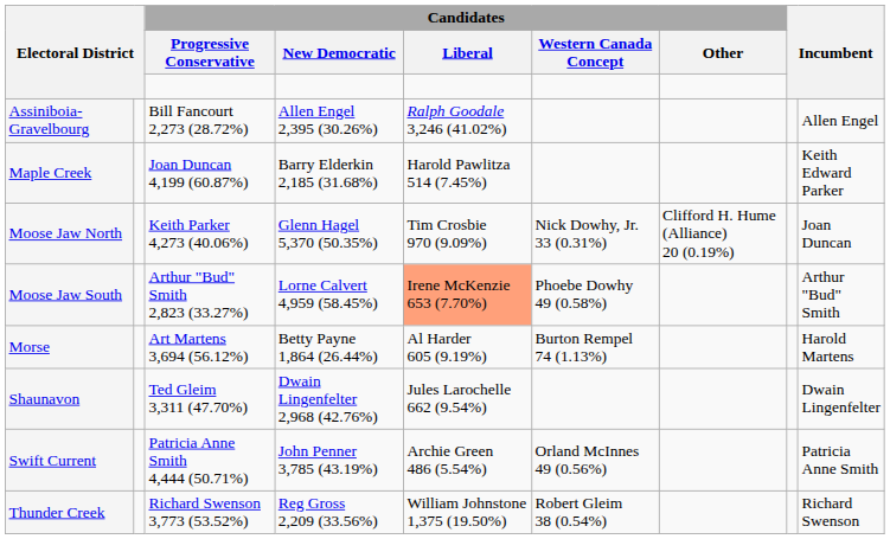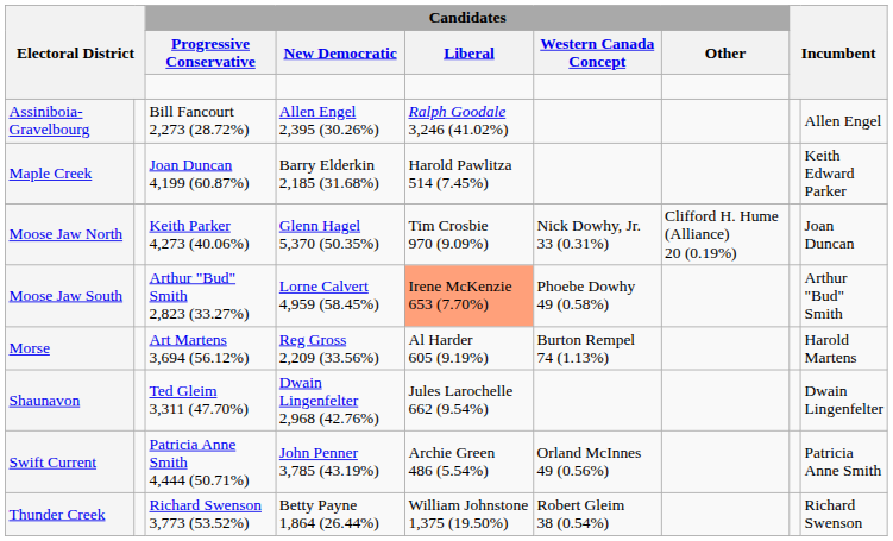 <table class="wikitable" style="width:100%">
 <tr>
 <th style="width:16%;" style="background:darkgrey;" rowspan=3 colspan=2>Electoral District</th>
 <th style="background:darkgrey;" colspan=5>Candidates</th>
 <th style="width:14%;" style="background:darkgrey;" rowspan=3 colspan=2>Incumbent</th>
 </tr>
 <tr>
 <th width=15%><a href='#'>Progressive Conservative</a></th>
 <th width=15%><a href='#'>New Democratic</a></th>
 <th width=15%><a href='#'>Liberal</a></th>
 <th width=15%><a href='#'>Western Canada Concept</a></th>
 <th width=15%>Other</th>
 </tr>
 <tr>
 <td width=15% > </td>
 <td width=15% > </td>
 <td width=15% > </td>
 <td width=15% > </td>
 <td width=15% > </td>
 </tr>
 <tr>
 <td bgcolor=whitesmoke><a href='#'>Assiniboia-Gravelbourg</a></td>
 <td> </td>
 <td>Bill Fancourt <br>2,273 (28.72%)</td>
 <td><a href='#'>Allen Engel</a> <br>2,395 (30.26%)</td>
 <td><em><a href='#'>Ralph Goodale</a></em> <br>3,246 (41.02%)</td>
 <td></td>
 <td></td>
 <td> </td>
 <td>Allen Engel</td>
 </tr>
 <tr>
 <td bgcolor=whitesmoke><a href='#'>Maple Creek</a></td>
 <td> </td>
 <td><a href='#'>Joan Duncan</a> <br>4,199 (60.87%)</td>
 <td>Barry Elderkin <br>2,185 (31.68%)</td>
 <td>Harold Pawlitza <br>514 (7.45%)</td>
 <td></td>
 <td></td>
 <td> </td>
 <td>Keith Edward Parker</td>
 </tr>
 <tr>
 <td bgcolor=whitesmoke><a href='#'>Moose Jaw North</a></td>
 <td> </td>
 <td><a href='#'>Keith Parker</a> <br>4,273 (40.06%)</td>
 <td><a href='#'>Glenn Hagel</a> <br>5,370 (50.35%)</td>
 <td>Tim Crosbie <br>970 (9.09%)</td>
 <td>Nick Dowhy, Jr. <br>33 (0.31%)</td>
 <td>Clifford H. Hume (Alliance) <br>20 (0.19%)</td>
 <td> </td>
 <td>Joan Duncan</td>
 </tr>
 <tr>
 <td bgcolor=whitesmoke><a href='#'>Moose Jaw South</a></td>
 <td> </td>
 <td><a href='#'>Arthur "Bud" Smith</a> <br>2,823 (33.27%)</td>
 <td><a href='#'>Lorne Calvert</a> <br>4,959 (58.45%)</td>
 <td style="background: lightsalmon;">Irene McKenzie <br>653 (7.70%)</td>
 <td>Phoebe Dowhy <br>49 (0.58%)</td>
 <td></td>
 <td> </td>
 <td>Arthur "Bud" Smith</td>
 </tr>
 <tr>
 <td bgcolor=whitesmoke><a href='#'>Morse</a></td>
 <td> </td>
 <td><a href='#'>Art Martens</a> <br>3,694 (56.12%)</td>
-<td>Betty Payne <br>1,864 (26.44%)</td>
+<td><a href='#'>Reg Gross</a> <br>2,209 (33.56%)</td>
 <td>Al Harder <br>605 (9.19%)</td>
 <td>Burton Rempel <br>74 (1.13%)</td>
 <td></td>
 <td> </td>
 <td>Harold Martens</td>
 </tr>
 <tr>
 <td bgcolor=whitesmoke><a href='#'>Shaunavon</a></td>
 <td> </td>
 <td><a href='#'>Ted Gleim</a> <br>3,311 (47.70%)</td>
 <td><a href='#'>Dwain Lingenfelter</a> <br>2,968 (42.76%)</td>
 <td>Jules Larochelle <br>662 (9.54%)</td>
 <td></td>
 <td></td>
 <td> </td>
 <td>Dwain Lingenfelter</td>
 </tr>
 <tr>
 <td bgcolor=whitesmoke><a href='#'>Swift Current</a></td>
 <td> </td>
 <td><a href='#'>Patricia Anne Smith</a> <br>4,444 (50.71%)</td>
 <td><a href='#'>John Penner</a> <br>3,785 (43.19%)</td>
 <td>Archie Green <br>486 (5.54%)</td>
 <td>Orland McInnes <br>49 (0.56%)</td>
 <td></td>
 <td> </td>
 <td>Patricia Anne Smith</td>
 </tr>
 <tr>
 <td bgcolor=whitesmoke><a href='#'>Thunder Creek</a></td>
 <td> </td>
 <td><a href='#'>Richard Swenson</a> <br>3,773 (53.52%)</td>
-<td><a href='#'>Reg Gross</a> <br>2,209 (33.56%)</td>
+<td>Betty Payne <br>1,864 (26.44%)</td>
 <td>William Johnstone <br>1,375 (19.50%)</td>
 <td>Robert Gleim <br>38 (0.54%)</td>
 <td></td>
 <td> </td>
 <td>Richard Swenson</td>
 </tr>
 </table>
